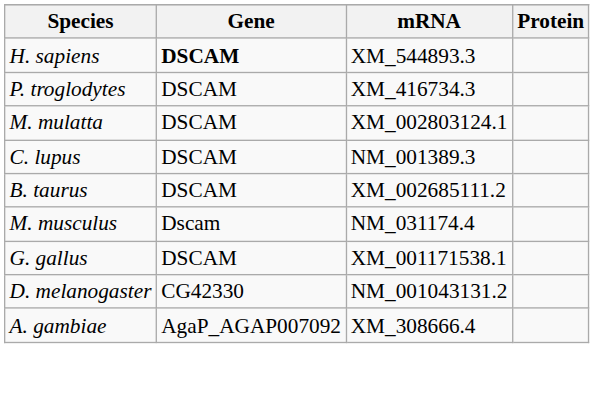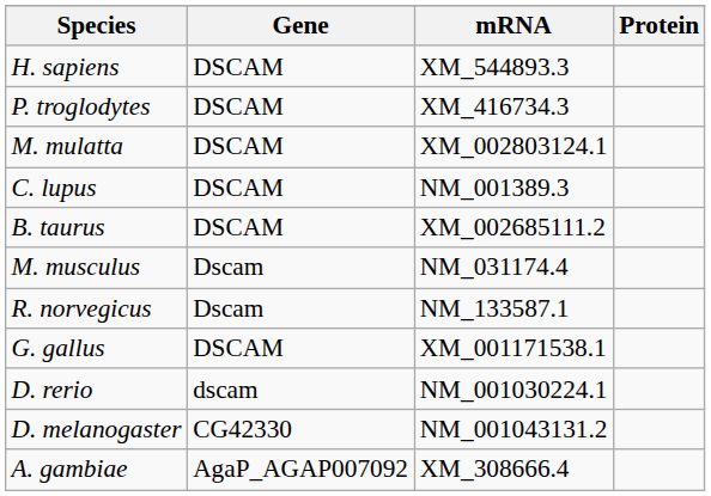 <table class="wikitable" align="center">
 <tr>
 </tr>
 <tr>
 <th>Species</th>
 <th>Gene</th>
 <th>mRNA</th>
 <th>Protein</th>
 </tr>
 <tr>
 <td><em>H. sapiens</em></td>
-<td><strong>DSCAM</strong></td>
+<td>DSCAM</td>
 <td>XM_544893.3</td>
 <td></td>
 </tr>
 <tr>
 <td><em>P. troglodytes</em></td>
 <td>DSCAM</td>
 <td>XM_416734.3</td>
 <td></td>
 </tr>
 <tr>
 <td><em>M. mulatta</em></td>
 <td>DSCAM</td>
 <td>XM_002803124.1</td>
 <td></td>
 </tr>
 <tr>
 <td><em>C. lupus</em></td>
 <td>DSCAM</td>
 <td>NM_001389.3</td>
 <td></td>
 </tr>
 <tr>
 <td><em>B. taurus</em></td>
 <td>DSCAM</td>
 <td>XM_002685111.2</td>
 <td></td>
 </tr>
 <tr>
 <td><em>M. musculus</em></td>
 <td>Dscam</td>
 <td>NM_031174.4</td>
 <td></td>
 </tr>
 <tr>
+<td><em>R. norvegicus</em></td>
+<td>Dscam</td>
+<td>NM_133587.1</td>
+<td></td>
+</tr>
+<tr>
 <td><em>G. gallus</em></td>
 <td>DSCAM</td>
 <td>XM_001171538.1</td>
+<td></td>
+</tr>
+<tr>
+<td><em>D. rerio</em></td>
+<td>dscam</td>
+<td>NM_001030224.1</td>
 <td></td>
 </tr>
 <tr>
 <td><em>D. melanogaster</em></td>
 <td>CG42330</td>
 <td>NM_001043131.2</td>
 <td></td>
 </tr>
 <tr>
 <td><em>A. gambiae</em></td>
 <td>AgaP_AGAP007092</td>
 <td>XM_308666.4</td>
 <td></td>
 </tr>
 </table>
